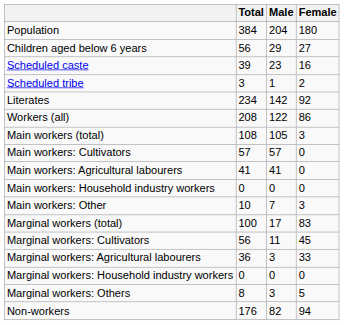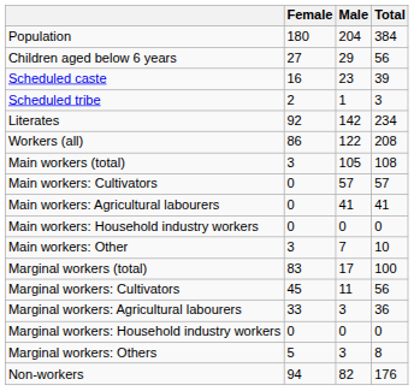 <table class="wikitable sortable">
 <tr>
 <th></th>
+<th>Female</th>
+<th>Male</th>
 <th>Total</th>
-<th>Male</th>
-<th>Female</th>
 </tr>
 <tr>
 <td>Population</td>
+<td>180</td>
+<td>204</td>
 <td>384</td>
-<td>204</td>
-<td>180</td>
 </tr>
 <tr>
 <td>Children aged below 6 years</td>
+<td>27</td>
+<td>29</td>
 <td>56</td>
-<td>29</td>
-<td>27</td>
 </tr>
 <tr>
 <td><a href='#'>Scheduled caste</a></td>
+<td>16</td>
+<td>23</td>
 <td>39</td>
-<td>23</td>
-<td>16</td>
 </tr>
 <tr>
 <td><a href='#'>Scheduled tribe</a></td>
+<td>2</td>
+<td>1</td>
 <td>3</td>
-<td>1</td>
-<td>2</td>
 </tr>
 <tr>
 <td>Literates</td>
+<td>92</td>
+<td>142</td>
 <td>234</td>
-<td>142</td>
-<td>92</td>
 </tr>
 <tr>
 <td>Workers (all)</td>
+<td>86</td>
+<td>122</td>
 <td>208</td>
-<td>122</td>
-<td>86</td>
 </tr>
 <tr>
 <td>Main workers (total)</td>
+<td>3</td>
+<td>105</td>
 <td>108</td>
-<td>105</td>
-<td>3</td>
 </tr>
 <tr>
 <td>Main workers: Cultivators</td>
+<td>0</td>
 <td>57</td>
 <td>57</td>
-<td>0</td>
 </tr>
 <tr>
 <td>Main workers: Agricultural labourers</td>
+<td>0</td>
 <td>41</td>
 <td>41</td>
-<td>0</td>
 </tr>
 <tr>
 <td>Main workers: Household industry workers</td>
 <td>0</td>
 <td>0</td>
 <td>0</td>
 </tr>
 <tr>
 <td>Main workers: Other</td>
+<td>3</td>
+<td>7</td>
 <td>10</td>
-<td>7</td>
-<td>3</td>
 </tr>
 <tr>
 <td>Marginal workers (total)</td>
+<td>83</td>
+<td>17</td>
 <td>100</td>
-<td>17</td>
-<td>83</td>
 </tr>
 <tr>
 <td>Marginal workers: Cultivators</td>
+<td>45</td>
+<td>11</td>
 <td>56</td>
-<td>11</td>
-<td>45</td>
 </tr>
 <tr>
 <td>Marginal workers: Agricultural labourers</td>
+<td>33</td>
+<td>3</td>
 <td>36</td>
-<td>3</td>
-<td>33</td>
 </tr>
 <tr>
 <td>Marginal workers: Household industry workers</td>
 <td>0</td>
 <td>0</td>
 <td>0</td>
 </tr>
 <tr>
 <td>Marginal workers: Others</td>
+<td>5</td>
+<td>3</td>
 <td>8</td>
-<td>3</td>
-<td>5</td>
 </tr>
 <tr>
 <td>Non-workers</td>
+<td>94</td>
+<td>82</td>
 <td>176</td>
-<td>82</td>
-<td>94</td>
 </tr>
 </table>
